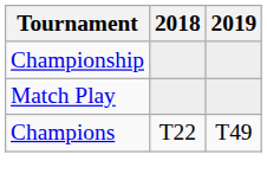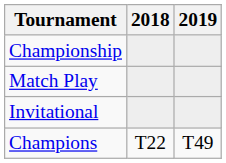 <table class="wikitable" style="text-align:center;">
 <tr>
 <th>Tournament</th>
 <th>2018</th>
 <th>2019</th>
 </tr>
 <tr>
 <td align="left"><a href='#'>Championship</a></td>
 <td style="background:#eeeeee;"></td>
 <td style="background:#eeeeee;"></td>
 </tr>
 <tr>
 <td align="left"><a href='#'>Match Play</a></td>
 <td style="background:#eeeeee;"></td>
 <td style="background:#eeeeee;"></td>
 </tr>
 <tr>
+<td align="left"><a href='#'>Invitational</a></td>
+<td style="background:#eeeeee;"></td>
+<td style="background:#eeeeee;"></td>
+</tr>
+<tr>
 <td align="left"><a href='#'>Champions</a></td>
 <td>T22</td>
 <td>T49</td>
 </tr>
 </table>
